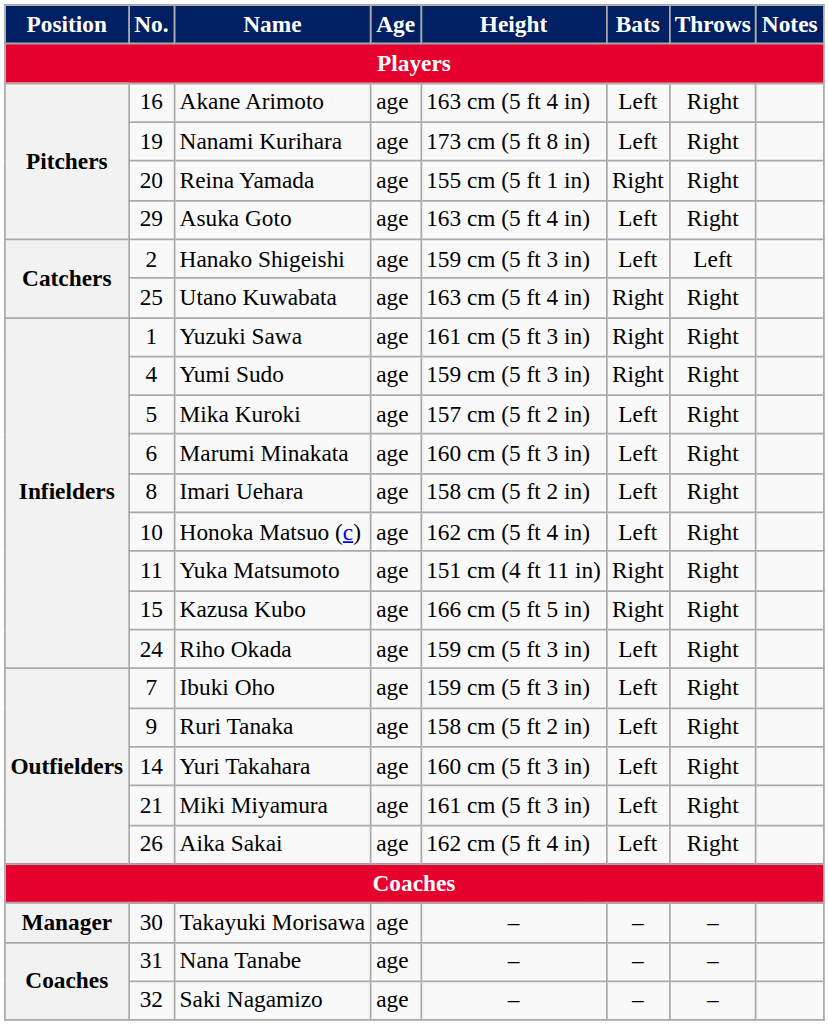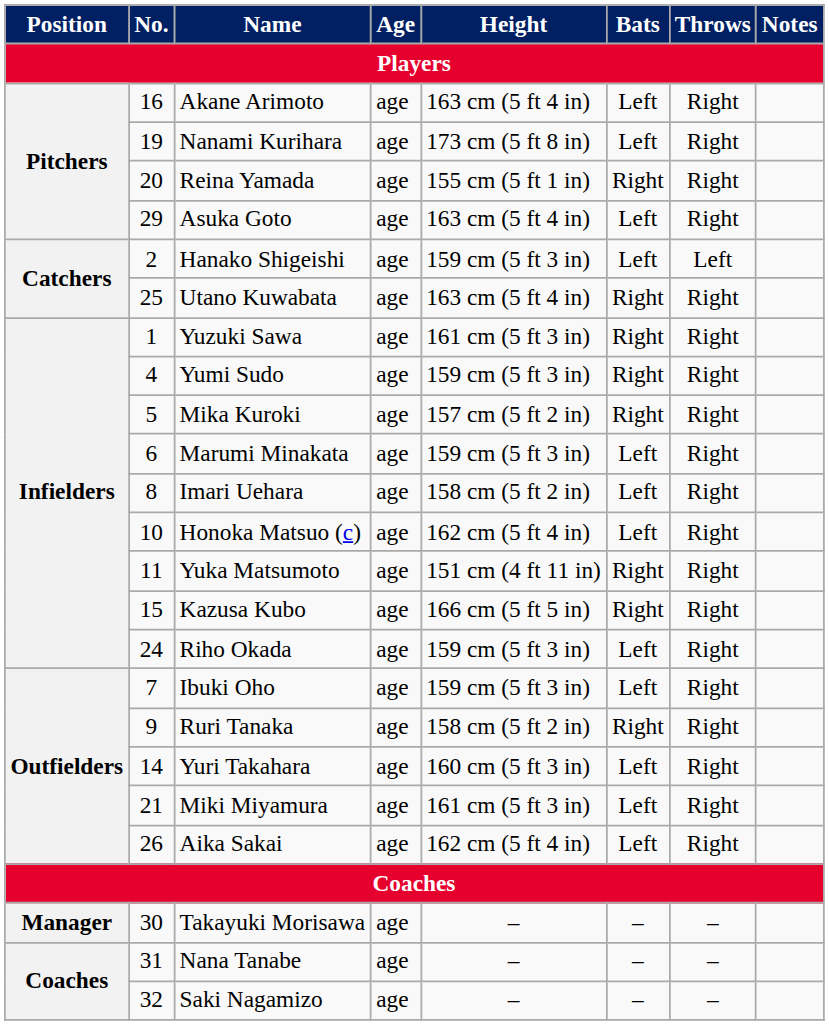 <table class="wikitable" style="font-size:smaller">
 <tr>
 <th style="background-color:#002063; color:#FFFFFF;">Position</th>
 <th style="background-color:#002063; color:#FFFFFF;">No.</th>
 <th style="background-color:#002063; color:#FFFFFF;">Name</th>
 <th style="background-color:#002063; color:#FFFFFF;">Age</th>
 <th style="background-color:#002063; color:#FFFFFF;">Height</th>
 <th style="background-color:#002063; color:#FFFFFF;">Bats</th>
 <th style="background-color:#002063; color:#FFFFFF;">Throws</th>
 <th style="background-color:#002063; color:#FFFFFF;">Notes</th>
 </tr>
 <tr>
 <th colspan="8" style="background-color:#E6002D; color:#FFFFFF;">Players</th>
 </tr>
 <tr>
 <th rowspan="4">Pitchers</th>
 <td align="center">16</td>
 <td> Akane Arimoto</td>
 <td>age </td>
 <td>163 cm (5 ft 4 in)</td>
 <td align="center">Left</td>
 <td align="center">Right</td>
 <td></td>
 </tr>
 <tr>
 <td align="center">19</td>
 <td> Nanami Kurihara</td>
 <td>age </td>
 <td>173 cm (5 ft 8 in)</td>
 <td align="center">Left</td>
 <td align="center">Right</td>
 <td></td>
 </tr>
 <tr>
 <td align="center">20</td>
 <td> Reina Yamada</td>
 <td>age </td>
 <td>155 cm (5 ft 1 in)</td>
 <td align="center">Right</td>
 <td align="center">Right</td>
 <td></td>
 </tr>
 <tr>
 <td align="center">29</td>
 <td> Asuka Goto</td>
 <td>age </td>
 <td>163 cm (5 ft 4 in)</td>
 <td align="center">Left</td>
 <td align="center">Right</td>
 <td></td>
 </tr>
 <tr>
 <th rowspan="2">Catchers</th>
 <td align="center">2</td>
 <td> Hanako Shigeishi</td>
 <td>age </td>
 <td>159 cm (5 ft 3 in)</td>
 <td align="center">Left</td>
 <td align="center">Left</td>
 <td></td>
 </tr>
 <tr>
 <td align="center">25</td>
 <td> Utano Kuwabata</td>
 <td>age </td>
 <td>163 cm (5 ft 4 in)</td>
 <td align="center">Right</td>
 <td align="center">Right</td>
 <td></td>
 </tr>
 <tr>
 <th rowspan="9">Infielders</th>
 <td align="center">1</td>
 <td> Yuzuki Sawa</td>
 <td>age </td>
 <td>161 cm (5 ft 3 in)</td>
 <td align="center">Right</td>
 <td align="center">Right</td>
 <td></td>
 </tr>
 <tr>
 <td align="center">4</td>
 <td> Yumi Sudo</td>
 <td>age </td>
 <td>159 cm (5 ft 3 in)</td>
 <td align="center">Right</td>
 <td align="center">Right</td>
 <td></td>
 </tr>
 <tr>
 <td align="center">5</td>
 <td> Mika Kuroki</td>
 <td>age </td>
 <td>157 cm (5 ft 2 in)</td>
-<td align="center">Left</td>
+<td align="center">Right</td>
 <td align="center">Right</td>
 <td></td>
 </tr>
 <tr>
 <td align="center">6</td>
 <td> Marumi Minakata</td>
 <td>age </td>
-<td>160 cm (5 ft 3 in)</td>
+<td>159 cm (5 ft 3 in)</td>
 <td align="center">Left</td>
 <td align="center">Right</td>
 <td></td>
 </tr>
 <tr>
 <td align="center">8</td>
 <td> Imari Uehara</td>
 <td>age </td>
 <td>158 cm (5 ft 2 in)</td>
 <td align="center">Left</td>
 <td align="center">Right</td>
 <td></td>
 </tr>
 <tr>
 <td align="center">10</td>
 <td> Honoka Matsuo (<a href='#'>c</a>)</td>
 <td>age </td>
 <td>162 cm (5 ft 4 in)</td>
 <td align="center">Left</td>
 <td align="center">Right</td>
 <td></td>
 </tr>
 <tr>
 <td align="center">11</td>
 <td> Yuka Matsumoto</td>
 <td>age </td>
 <td>151 cm (4 ft 11 in)</td>
 <td align="center">Right</td>
 <td align="center">Right</td>
 <td></td>
 </tr>
 <tr>
 <td align="center">15</td>
 <td> Kazusa Kubo</td>
 <td>age </td>
 <td>166 cm (5 ft 5 in)</td>
 <td align="center">Right</td>
 <td align="center">Right</td>
 <td></td>
 </tr>
 <tr>
 <td align="center">24</td>
 <td> Riho Okada</td>
 <td>age </td>
 <td>159 cm (5 ft 3 in)</td>
 <td align="center">Left</td>
 <td align="center">Right</td>
 <td></td>
 </tr>
 <tr>
 <th rowspan="5">Outfielders</th>
 <td align="center">7</td>
 <td> Ibuki Oho</td>
 <td>age </td>
 <td>159 cm (5 ft 3 in)</td>
 <td align="center">Left</td>
 <td align="center">Right</td>
 <td></td>
 </tr>
 <tr>
 <td align="center">9</td>
 <td> Ruri Tanaka</td>
 <td>age </td>
 <td>158 cm (5 ft 2 in)</td>
-<td align="center">Left</td>
+<td align="center">Right</td>
 <td align="center">Right</td>
 <td></td>
 </tr>
 <tr>
 <td align="center">14</td>
 <td> Yuri Takahara</td>
 <td>age </td>
 <td>160 cm (5 ft 3 in)</td>
 <td align="center">Left</td>
 <td align="center">Right</td>
 <td></td>
 </tr>
 <tr>
 <td align="center">21</td>
 <td> Miki Miyamura</td>
 <td>age </td>
 <td>161 cm (5 ft 3 in)</td>
 <td align="center">Left</td>
 <td align="center">Right</td>
 <td></td>
 </tr>
 <tr>
 <td align="center">26</td>
 <td> Aika Sakai</td>
 <td>age </td>
 <td>162 cm (5 ft 4 in)</td>
 <td align="center">Left</td>
 <td align="center">Right</td>
 <td></td>
 </tr>
 <tr>
 <th colspan="8" style="background-color:#E6002D; color:#FFFFFF;">Coaches</th>
 </tr>
 <tr>
 <th rowspan="1">Manager</th>
 <td align="center">30</td>
 <td> Takayuki Morisawa</td>
 <td>age </td>
 <td align="center">–</td>
 <td align="center">–</td>
 <td align="center">–</td>
 <td></td>
 </tr>
 <tr>
 <th rowspan="2">Coaches</th>
 <td align="center">31</td>
 <td> Nana Tanabe</td>
 <td>age </td>
 <td align="center">–</td>
 <td align="center">–</td>
 <td align="center">–</td>
 <td></td>
 </tr>
 <tr>
 <td align="center">32</td>
 <td> Saki Nagamizo</td>
 <td>age </td>
 <td align="center">–</td>
 <td align="center">–</td>
 <td align="center">–</td>
 <td></td>
 </tr>
 </table>
